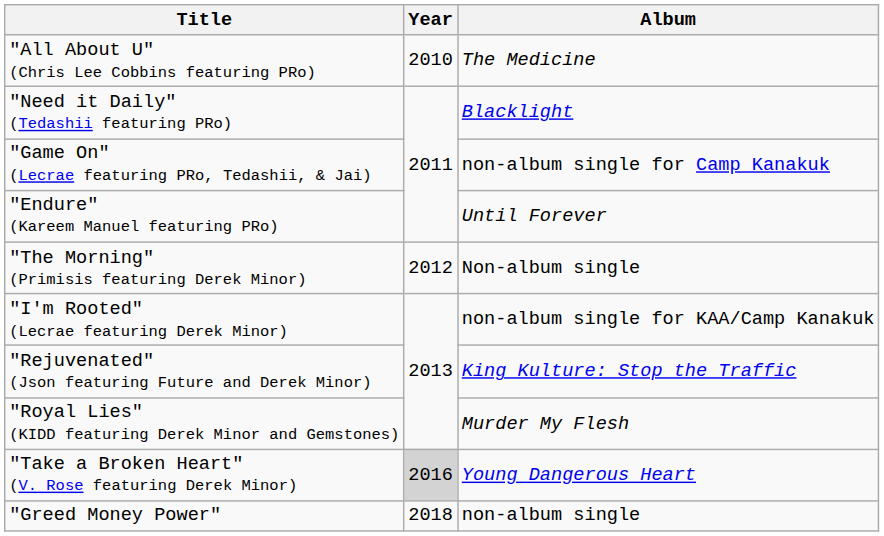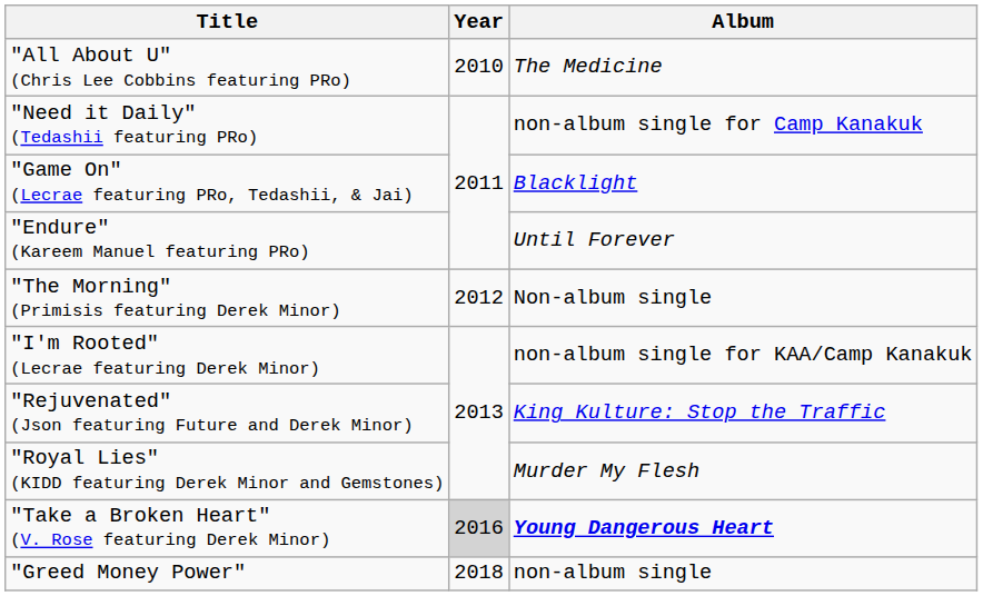 <table class="wikitable">
 <tr>
 <th>Title</th>
 <th>Year</th>
 <th>Album</th>
 </tr>
 <tr>
 <td>"All About U" <br><small>(Chris Lee Cobbins featuring PRo)</small></td>
 <td>2010</td>
 <td><em>The Medicine</em></td>
 </tr>
 <tr>
 <td>"Need it Daily" <br><small>(<a href='#'>Tedashii</a> featuring PRo)</small></td>
 <td rowspan="3">2011</td>
-<td><em><a href='#'>Blacklight</a></em></td>
+<td>non-album single for <a href='#'>Camp Kanakuk</a></td>
 </tr>
 <tr>
 <td>"Game On"<br><small>(<a href='#'>Lecrae</a> featuring PRo, Tedashii, & Jai)</small></td>
-<td>non-album single for <a href='#'>Camp Kanakuk</a></td>
+<td><em><a href='#'>Blacklight</a></em></td>
 </tr>
 <tr>
 <td>"Endure" <br><small>(Kareem Manuel featuring PRo)</small></td>
 <td><em>Until Forever</em></td>
 </tr>
 <tr>
 <td>"The Morning" <br><small>(Primisis featuring Derek Minor)</small></td>
 <td>2012</td>
 <td>Non-album single</td>
 </tr>
 <tr>
 <td>"I'm Rooted" <br><small>(Lecrae featuring Derek Minor)</small></td>
 <td rowspan="3">2013</td>
 <td>non-album single for KAA/Camp Kanakuk</td>
 </tr>
 <tr>
 <td>"Rejuvenated" <br><small>(Json featuring Future and Derek Minor)</small></td>
 <td><em><a href='#'>King Kulture: Stop the Traffic</a></em></td>
 </tr>
 <tr>
 <td>"Royal Lies" <br><small>(KIDD featuring Derek Minor and Gemstones)</small></td>
 <td><em>Murder My Flesh</em></td>
 </tr>
 <tr>
 <td>"Take a Broken Heart" <br><small>(<a href='#'>V. Rose</a> featuring Derek Minor)</small></td>
 <td style="background: lightgrey;">2016</td>
-<td><em><a href='#'>Young Dangerous Heart</a></em></td>
+<td><strong><em><a href='#'>Young Dangerous Heart</a></em></strong></td>
 </tr>
 <tr>
 <td>"Greed Money Power" <br></td>
 <td>2018</td>
 <td>non-album single</td>
 </tr>
 </table>
